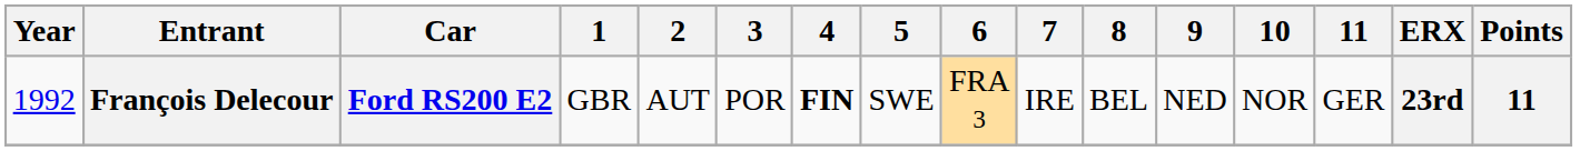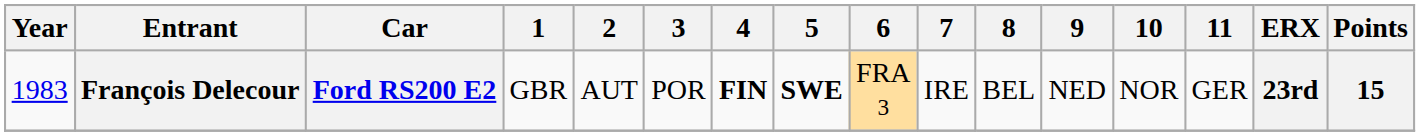 <table class="wikitable" border="1" style="text-align:center; font-size:85%;">
 <tr valign="top">
 <th>Year</th>
 <th>Entrant</th>
 <th>Car</th>
 <th>1</th>
 <th>2</th>
 <th>3</th>
 <th>4</th>
 <th>5</th>
 <th>6</th>
 <th>7</th>
 <th>8</th>
 <th>9</th>
 <th>10</th>
 <th>11</th>
 <th>ERX</th>
 <th>Points</th>
 </tr>
 <tr>
-<td><a href='#'>1992</a></td>
+<td><a href='#'>1983</a></td>
 <th nowrap>François Delecour</th>
 <th nowrap><a href='#'>Ford RS200 E2</a></th>
 <td>GBR<br><small></small></td>
 <td>AUT<br><small></small></td>
 <td>POR<br><small></small></td>
 <td><strong>FIN<br><small></small></strong></td>
-<td>SWE<br><small></small></td>
+<td><strong>SWE<br><small></small></strong></td>
 <td style="background:#FFDF9F;">FRA<br><small>3</small></td>
 <td>IRE<br><small></small></td>
 <td>BEL<br><small></small></td>
 <td>NED<br><small></small></td>
 <td>NOR<br><small></small></td>
 <td>GER<br><small></small></td>
 <th>23rd</th>
-<th>11</th>
+<th>15</th>
 </tr>
 <tr>
 </tr>
 </table>
